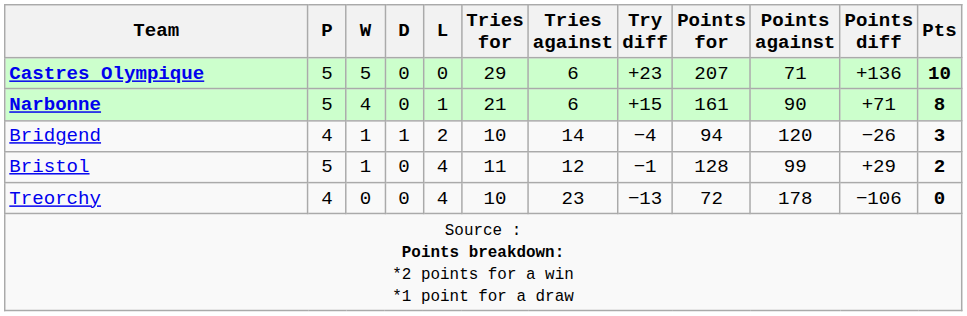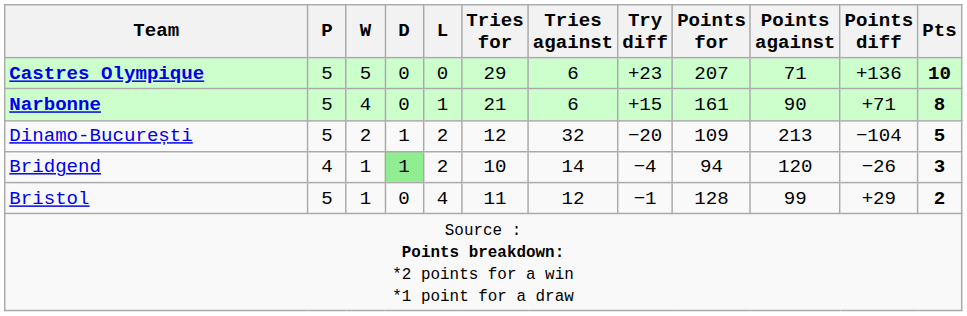 <table class="wikitable" style="text-align: center;">
 <tr>
 <th width="200">Team</th>
 <th width="20">P</th>
 <th width="20">W</th>
 <th width="20">D</th>
 <th width="20">L</th>
 <th width="20">Tries for</th>
 <th width="20">Tries against</th>
 <th width="20">Try diff</th>
 <th width="20">Points for</th>
 <th width="20">Points against</th>
 <th width="25">Points diff</th>
 <th width="20">Pts</th>
 </tr>
 <tr bgcolor="#ccffcc">
 <td align="left"> <strong><a href='#'>Castres Olympique</a></strong></td>
 <td>5</td>
 <td>5</td>
 <td>0</td>
 <td>0</td>
 <td>29</td>
 <td>6</td>
 <td>+23</td>
 <td>207</td>
 <td>71</td>
 <td>+136</td>
 <td><strong>10</strong></td>
 </tr>
 <tr bgcolor="#ccffcc">
 <td align="left"> <strong><a href='#'>Narbonne</a></strong></td>
 <td>5</td>
 <td>4</td>
 <td>0</td>
 <td>1</td>
 <td>21</td>
 <td>6</td>
 <td>+15</td>
 <td>161</td>
 <td>90</td>
 <td>+71</td>
 <td><strong>8</strong></td>
 </tr>
 <tr>
+<td align="left"> <a href='#'>Dinamo-București</a></td>
+<td>5</td>
+<td>2</td>
+<td>1</td>
+<td>2</td>
+<td>12</td>
+<td>32</td>
+<td>−20</td>
+<td>109</td>
+<td>213</td>
+<td>−104</td>
+<td><strong>5</strong></td>
+</tr>
+<tr>
 <td align="left"> <a href='#'>Bridgend</a></td>
 <td>4</td>
 <td>1</td>
-<td>1</td>
+<td style="background: lightgreen;">1</td>
 <td>2</td>
 <td>10</td>
 <td>14</td>
 <td>−4</td>
 <td>94</td>
 <td>120</td>
 <td>−26</td>
 <td><strong>3</strong></td>
 </tr>
 <tr>
 <td align="left"> <a href='#'>Bristol</a></td>
 <td>5</td>
 <td>1</td>
 <td>0</td>
 <td>4</td>
 <td>11</td>
 <td>12</td>
 <td>−1</td>
 <td>128</td>
 <td>99</td>
 <td>+29</td>
 <td><strong>2</strong></td>
 </tr>
-<tr>
-<td align="left"> <a href='#'>Treorchy</a></td>
-<td>4</td>
-<td>0</td>
-<td>0</td>
-<td>4</td>
-<td>10</td>
-<td>23</td>
-<td>−13</td>
-<td>72</td>
-<td>178</td>
-<td>−106</td>
-<td><strong>0</strong></td>
-</tr>
 <tr |align=left|>
 <td colspan="12" style="border:0px"><small>Source :  <br><strong>Points breakdown:</strong><br>*2 points for a win<br>*1 point for a draw</small></td>
 </tr>
 </table>
